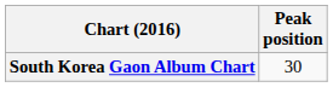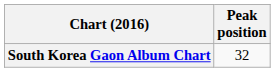 <table class="wikitable sortable plainrowheaders">
 <tr>
 <th>Chart (2016)</th>
 <th>Peak<br>position</th>
 </tr>
 <tr>
 <th scope="row">South Korea <a href='#'>Gaon Album Chart</a></th>
-<td align="center">30</td>
+<td align="center">32</td>
 </tr>
 </table>
